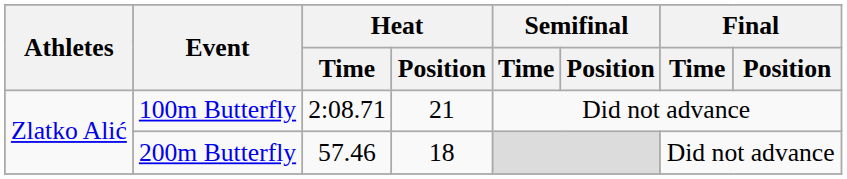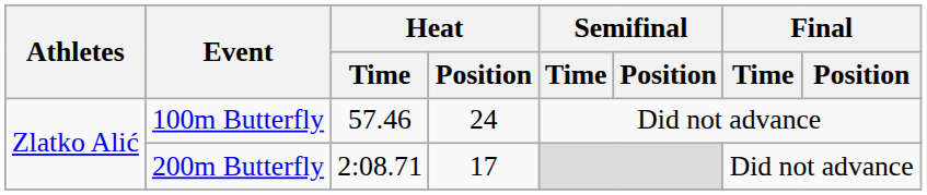 <table class="wikitable" border="1" style="font-size:90%">
 <tr>
 <th rowspan=2>Athletes</th>
 <th rowspan=2>Event</th>
 <th colspan=2>Heat</th>
 <th colspan=2>Semifinal</th>
 <th colspan=2>Final</th>
 </tr>
 <tr>
 <th>Time</th>
 <th>Position</th>
 <th>Time</th>
 <th>Position</th>
 <th>Time</th>
 <th>Position</th>
 </tr>
 <tr>
 <td rowspan=2><a href='#'>Zlatko Alić</a></td>
 <td><a href='#'>100m Butterfly</a></td>
-<td align=center>2:08.71</td>
-<td align=center>21</td>
+<td align=center>57.46</td>
+<td align=center>24</td>
 <td colspan="4" align=center>Did not advance</td>
 </tr>
 <tr>
 <td><a href='#'>200m Butterfly</a></td>
-<td align=center>57.46</td>
-<td align=center>18</td>
+<td align=center>2:08.71</td>
+<td align=center>17</td>
 <td colspan=2 bgcolor=#DCDCDC></td>
 <td colspan="2" align=center>Did not advance</td>
 </tr>
 </table>
